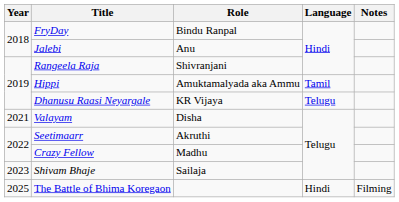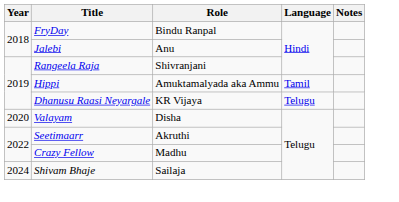 <table class="wikitable sortable">
 <tr>
 <th>Year</th>
 <th>Title</th>
 <th>Role</th>
 <th>Language</th>
 <th>Notes</th>
 </tr>
 <tr>
 <td rowspan=2>2018</td>
 <td><em><a href='#'>FryDay</a></em></td>
 <td>Bindu Ranpal</td>
 <td rowspan="3"><a href='#'>Hindi</a></td>
 <td></td>
 </tr>
 <tr>
 <td><em><a href='#'>Jalebi</a></em></td>
 <td>Anu</td>
 <td></td>
 </tr>
 <tr>
 <td rowspan="3">2019</td>
 <td><em><a href='#'>Rangeela Raja</a></em></td>
 <td>Shivranjani</td>
 <td></td>
 </tr>
 <tr>
 <td><em><a href='#'>Hippi</a></em></td>
 <td>Amuktamalyada aka Ammu</td>
 <td><a href='#'>Tamil</a></td>
 <td></td>
 </tr>
 <tr>
 <td><em><a href='#'>Dhanusu Raasi Neyargale</a></em></td>
 <td>KR Vijaya</td>
 <td><a href='#'>Telugu</a></td>
 <td></td>
 </tr>
 <tr>
-<td>2021</td>
+<td>2020</td>
 <td><em><a href='#'>Valayam</a></em></td>
 <td>Disha</td>
 <td rowspan="4">Telugu</td>
 <td></td>
 </tr>
 <tr>
 <td rowspan="2">2022</td>
 <td><em><a href='#'>Seetimaarr</a></em></td>
 <td>Akruthi</td>
 <td></td>
 </tr>
 <tr>
 <td><em><a href='#'>Crazy Fellow</a></em></td>
 <td>Madhu</td>
 <td></td>
 </tr>
 <tr>
-<td>2023</td>
+<td>2024</td>
 <td><em>Shivam Bhaje</em></td>
 <td>Sailaja</td>
 <td></td>
 </tr>
-<tr>
-<td>2025</td>
-<td><em><a href='#'></em>The Battle of Bhima Koregaon<em></a></em></td>
-<td></td>
-<td>Hindi</td>
-<td>Filming</td>
-</tr>
 </table>
